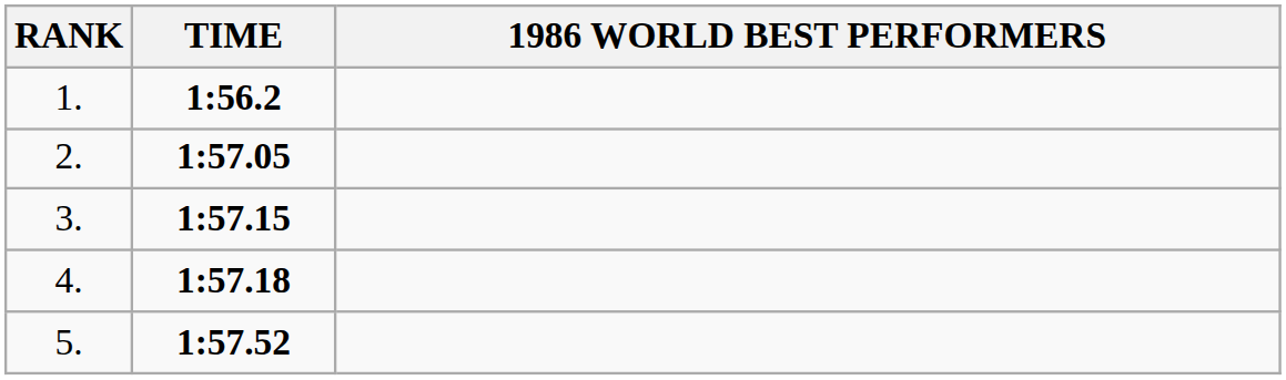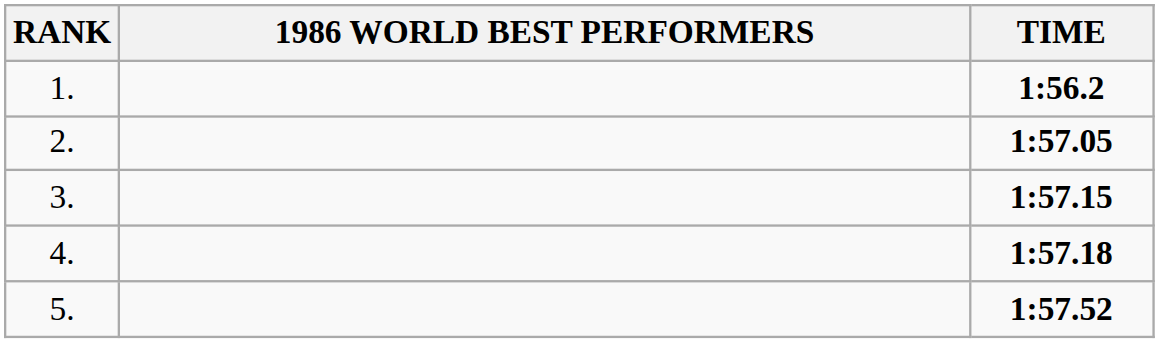 <table class="wikitable" style="border-collapse: collapse; font-size: 90%;">
 <tr>
 <th>RANK</th>
+<th align="center" style="width: 25em">1986 WORLD BEST PERFORMERS</th>
 <th align="center" style="width: 5em">TIME</th>
-<th align="center" style="width: 25em">1986 WORLD BEST PERFORMERS</th>
 </tr>
 <tr>
 <td align="center">1.</td>
+<td></td>
 <td align="center"><strong>1:56.2</strong></td>
-<td></td>
 </tr>
 <tr>
 <td align="center">2.</td>
+<td></td>
 <td align="center"><strong>1:57.05</strong></td>
-<td></td>
 </tr>
 <tr>
 <td align="center">3.</td>
+<td></td>
 <td align="center"><strong>1:57.15</strong></td>
-<td></td>
 </tr>
 <tr>
 <td align="center">4.</td>
+<td></td>
 <td align="center"><strong>1:57.18</strong></td>
-<td></td>
 </tr>
 <tr>
 <td align="center">5.</td>
+<td></td>
 <td align="center"><strong>1:57.52</strong></td>
-<td></td>
 </tr>
 </table>
